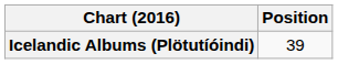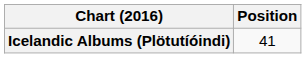 <table class="wikitable plainrowheaders" style="text-align:center">
 <tr>
 <th scope="col">Chart (2016)</th>
 <th scope="col">Position</th>
 </tr>
 <tr>
 <th scope="row">Icelandic Albums (Plötutíóindi)</th>
-<td>39</td>
+<td>41</td>
 </tr>
 </table>
